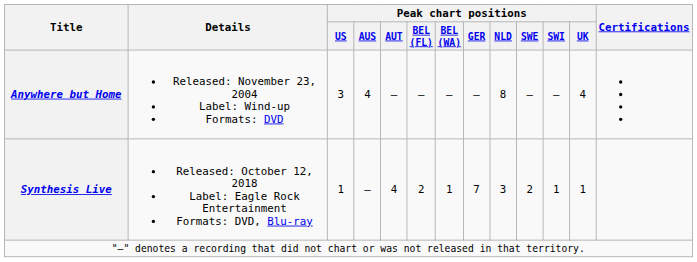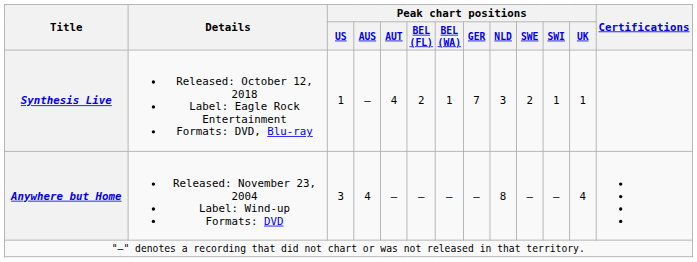 <table class="wikitable plainrowheaders" style="text-align:center">
 <tr>
 <th scope="col" rowspan="2" style="width:11em;">Title</th>
 <th scope="col" rowspan="2" style="width:18em;">Details</th>
 <th scope="col" colspan="10">Peak chart positions</th>
 <th scope="col" rowspan="2"><a href='#'>Certifications</a></th>
 </tr>
 <tr>
 <th scope="col" style="width:2.25em;font-size:90%;"><a href='#'>US</a><br></th>
 <th scope="col" style="width:2.25em;font-size:90%;"><a href='#'>AUS</a><br></th>
 <th scope="col" style="width:2.25em;font-size:90%;"><a href='#'>AUT</a><br></th>
 <th scope="col" style="width:2.25em;font-size:90%;"><a href='#'>BEL<br>(FL)</a><br></th>
 <th scope="col" style="width:2.25em;font-size:90%;"><a href='#'>BEL<br>(WA)</a><br></th>
 <th scope="col" style="width:2.25em;font-size:90%;"><a href='#'>GER</a><br></th>
 <th scope="col" style="width:2.25em;font-size:90%;"><a href='#'>NLD</a><br></th>
 <th scope="col" style="width:2.25em;font-size:90%;"><a href='#'>SWE</a><br></th>
 <th scope="col" style="width:2.25em;font-size:90%;"><a href='#'>SWI</a><br></th>
 <th scope="col" style="width:2.25em;font-size:90%;"><a href='#'>UK</a><br></th>
 </tr>
 <tr>
+<th scope="row"><em><a href='#'>Synthesis Live</a></em></th>
+<td><br><ul><li>Released: October 12, 2018</li><li>Label: Eagle Rock Entertainment</li><li>Formats: DVD, <a href='#'>Blu-ray</a></li></ul></td>
+<td>1</td>
+<td>—</td>
+<td>4</td>
+<td>2</td>
+<td>1</td>
+<td>7</td>
+<td>3</td>
+<td>2</td>
+<td>1</td>
+<td>1</td>
+<td></td>
+</tr>
+<tr>
 <th scope="row"><em><a href='#'>Anywhere but Home</a></em></th>
 <td><br><ul><li>Released: November 23, 2004</li><li>Label: Wind-up</li><li>Formats: <a href='#'>DVD</a></li></ul></td>
 <td>3</td>
 <td>4</td>
 <td>—</td>
 <td>—</td>
 <td>—</td>
 <td>—</td>
 <td>8</td>
 <td>—</td>
 <td>—</td>
 <td>4</td>
 <td><br><ul><li></li><li></li><li></li><li></li></ul></td>
 </tr>
 <tr>
-<th scope="row"><em><a href='#'>Synthesis Live</a></em></th>
-<td><br><ul><li>Released: October 12, 2018</li><li>Label: Eagle Rock Entertainment</li><li>Formats: DVD, <a href='#'>Blu-ray</a></li></ul></td>
-<td>1</td>
-<td>—</td>
-<td>4</td>
-<td>2</td>
-<td>1</td>
-<td>7</td>
-<td>3</td>
-<td>2</td>
-<td>1</td>
-<td>1</td>
-<td></td>
-</tr>
-<tr>
 <td colspan="13" style="font-size:90%">"—" denotes a recording that did not chart or was not released in that territory.</td>
 </tr>
 </table>
